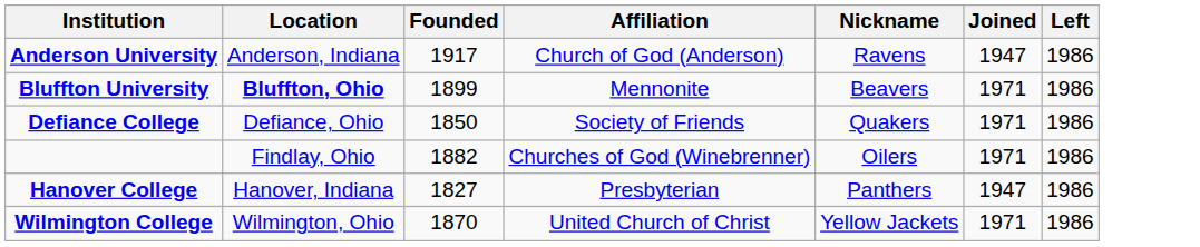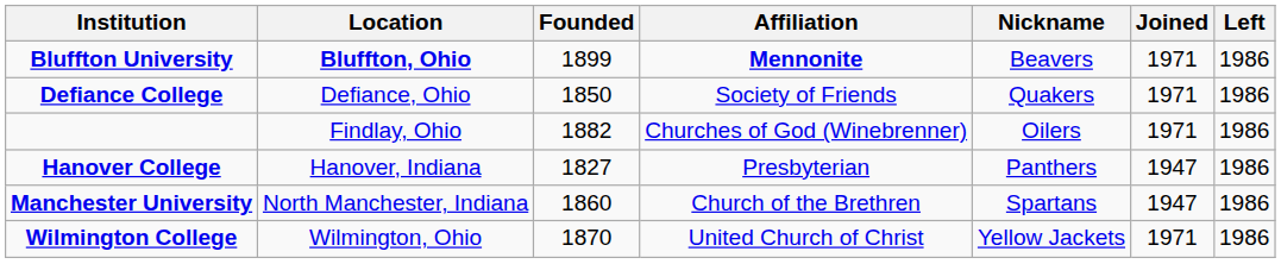 <table class="sortable wikitable" style="text-align:center;">
 <tr>
 <th>Institution</th>
 <th>Location</th>
 <th>Founded</th>
 <th>Affiliation</th>
 <th>Nickname</th>
 <th>Joined</th>
 <th>Left</th>
 </tr>
 <tr>
-<td><strong><a href='#'>Anderson University</a></strong></td>
-<td><a href='#'>Anderson, Indiana</a></td>
-<td>1917</td>
-<td><a href='#'>Church of God (Anderson)</a></td>
-<td><a href='#'>Ravens</a></td>
-<td>1947</td>
-<td>1986</td>
-</tr>
-<tr>
 <td><strong><a href='#'>Bluffton University</a></strong></td>
 <td><strong><a href='#'>Bluffton, Ohio</a></strong></td>
 <td>1899</td>
-<td><a href='#'>Mennonite</a></td>
+<td><strong><a href='#'>Mennonite</a></strong></td>
 <td><a href='#'>Beavers</a></td>
 <td>1971</td>
 <td>1986</td>
 </tr>
 <tr>
 <td><strong><a href='#'>Defiance College</a></strong></td>
 <td><a href='#'>Defiance, Ohio</a></td>
 <td>1850</td>
 <td><a href='#'>Society of Friends</a></td>
 <td><a href='#'>Quakers</a></td>
 <td>1971</td>
 <td>1986</td>
 </tr>
 <tr>
 <td></td>
 <td><a href='#'>Findlay, Ohio</a></td>
 <td>1882</td>
 <td><a href='#'>Churches of God (Winebrenner)</a></td>
 <td><a href='#'>Oilers</a></td>
 <td>1971</td>
 <td>1986</td>
 </tr>
 <tr>
 <td><strong><a href='#'>Hanover College</a></strong></td>
 <td><a href='#'>Hanover, Indiana</a></td>
 <td>1827</td>
 <td><a href='#'>Presbyterian</a></td>
 <td><a href='#'>Panthers</a></td>
 <td>1947</td>
 <td>1986</td>
 </tr>
 <tr>
+<td><strong><a href='#'>Manchester University</a></strong></td>
+<td><a href='#'>North Manchester, Indiana</a></td>
+<td>1860</td>
+<td><a href='#'>Church of the Brethren</a></td>
+<td><a href='#'>Spartans</a></td>
+<td>1947</td>
+<td>1986</td>
+</tr>
+<tr>
 <td><strong><a href='#'>Wilmington College</a></strong></td>
 <td><a href='#'>Wilmington, Ohio</a></td>
 <td>1870</td>
 <td><a href='#'>United Church of Christ</a></td>
 <td><a href='#'>Yellow Jackets</a></td>
 <td>1971</td>
 <td>1986</td>
 </tr>
 </table>
